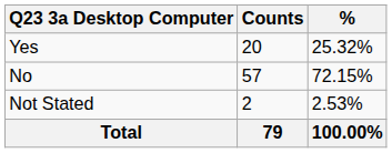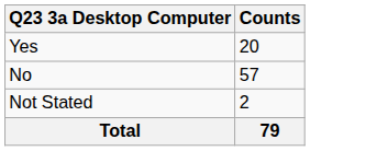 <table class="wikitable sortable">
 <tr>
 <th>Q23 3a Desktop Computer</th>
 <th>Counts</th>
-<th>%</th>
 </tr>
 <tr>
 <td>Yes</td>
 <td>20</td>
-<td>25.32%</td>
 </tr>
 <tr>
 <td>No</td>
 <td>57</td>
-<td>72.15%</td>
 </tr>
 <tr>
 <td>Not Stated</td>
 <td>2</td>
-<td>2.53%</td>
 </tr>
 <tr>
 <th>Total</th>
 <th>79</th>
-<th>100.00%</th>
 </tr>
 </table>
